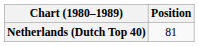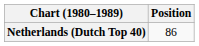 <table class="wikitable plainrowheaders">
 <tr>
 <th>Chart (1980–1989)</th>
 <th>Position</th>
 </tr>
 <tr>
 <th scope="row">Netherlands (Dutch Top 40)</th>
-<td style="text-align:center;">81</td>
+<td style="text-align:center;">86</td>
 </tr>
 </table>
